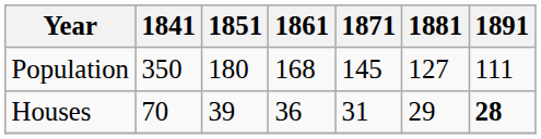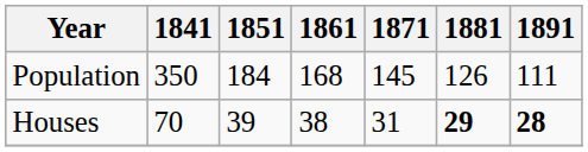 <table class="wikitable">
 <tr>
 <th>Year</th>
 <th>1841</th>
 <th>1851</th>
 <th>1861</th>
 <th>1871</th>
 <th>1881</th>
 <th>1891</th>
 </tr>
 <tr>
 <td>Population</td>
 <td>350</td>
-<td>180</td>
+<td>184</td>
 <td>168</td>
 <td>145</td>
-<td>127</td>
+<td>126</td>
 <td>111</td>
 </tr>
 <tr>
 <td>Houses</td>
 <td>70</td>
 <td>39</td>
-<td>36</td>
+<td>38</td>
 <td>31</td>
-<td>29</td>
+<td><strong>29</strong></td>
 <td><strong>28</strong></td>
 </tr>
 <tr>
 </tr>
 </table>
